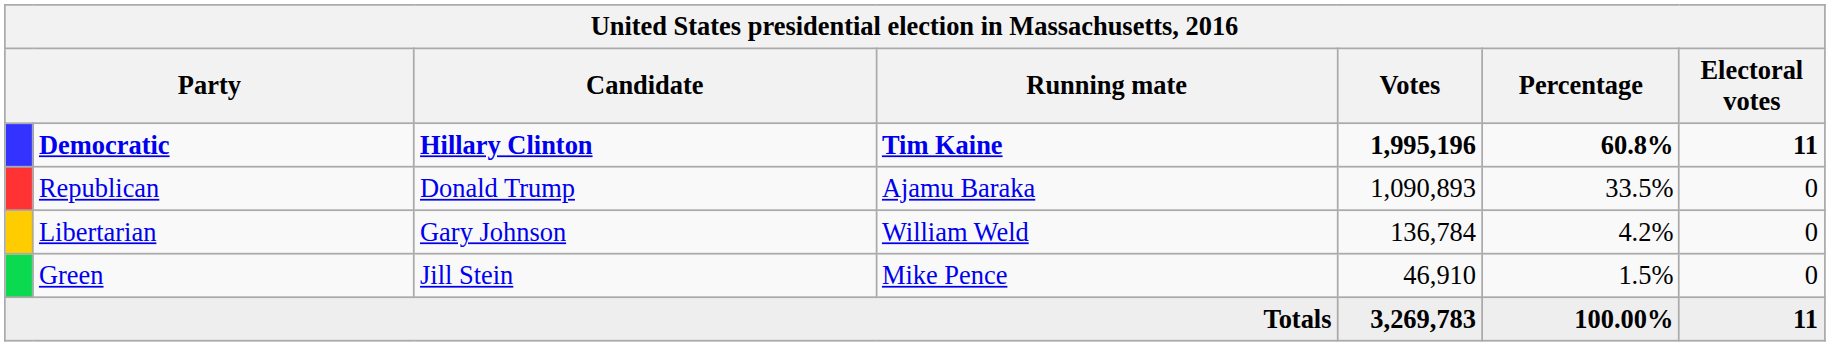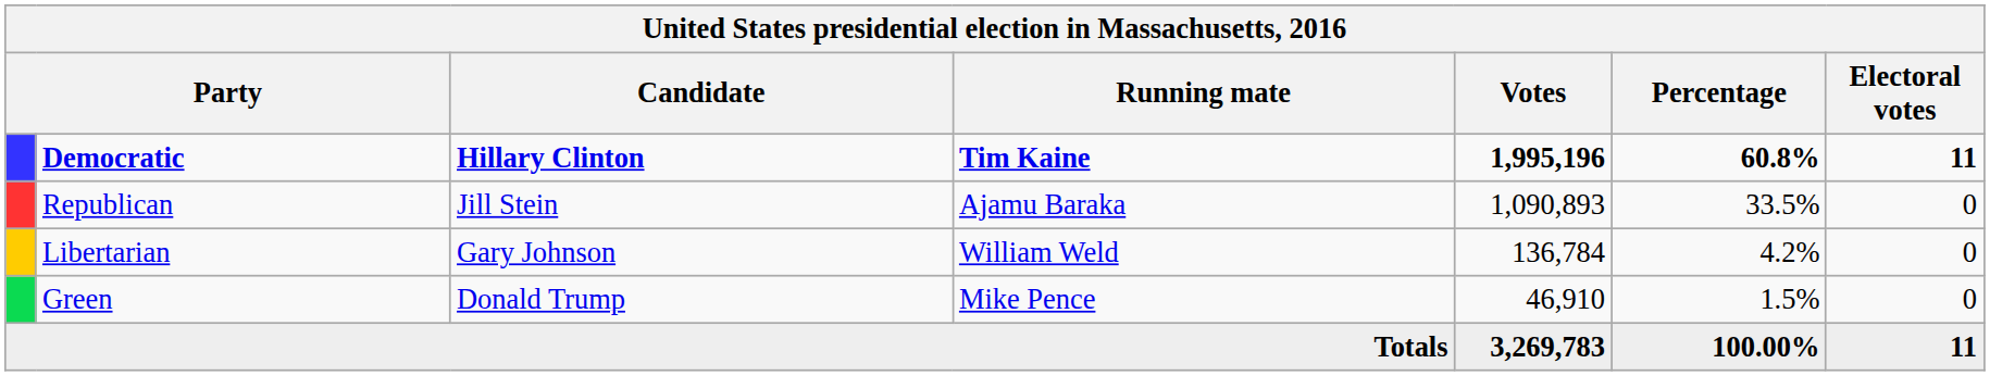 <table class="wikitable" style="font-size:95%;">
 <tr>
 <th colspan="7">United States presidential election in Massachusetts, 2016</th>
 </tr>
 <tr>
 <th colspan="2" style="width: 15em">Party</th>
 <th style="width: 17em">Candidate</th>
 <th style="width: 17em">Running mate</th>
 <th style="width: 5em">Votes</th>
 <th style="width: 7em">Percentage</th>
 <th style="width: 5em">Electoral votes</th>
 </tr>
 <tr>
 <th style="background:#33f; width:3px;"></th>
 <td style="width: 130px"><strong><a href='#'>Democratic</a></strong></td>
 <td><strong><a href='#'>Hillary Clinton</a></strong></td>
 <td><strong><a href='#'>Tim Kaine</a></strong></td>
 <td style="text-align:right;"><strong>1,995,196</strong></td>
 <td style="text-align:right;"><strong>60.8%</strong></td>
 <td style="text-align:right;"><strong>11</strong></td>
 </tr>
 <tr>
 <th style="background:#f33; width:3px;"></th>
 <td style="width: 130px"><a href='#'>Republican</a></td>
-<td><a href='#'>Donald Trump</a></td>
+<td><a href='#'>Jill Stein</a></td>
 <td><a href='#'>Ajamu Baraka</a></td>
 <td style="text-align:right;">1,090,893</td>
 <td style="text-align:right;">33.5%</td>
 <td style="text-align:right;">0</td>
 </tr>
 <tr>
 <th style="background:#fc0; width:3px;"></th>
 <td style="width: 130px"><a href='#'>Libertarian</a></td>
 <td><a href='#'>Gary Johnson</a></td>
 <td><a href='#'>William Weld</a></td>
 <td style="text-align:right;">136,784</td>
 <td style="text-align:right;">4.2%</td>
 <td style="text-align:right;">0</td>
 </tr>
 <tr>
 <th style="background:#0bda51; width:3px;"></th>
 <td style="width: 130px"><a href='#'>Green</a></td>
-<td><a href='#'>Jill Stein</a></td>
+<td><a href='#'>Donald Trump</a></td>
 <td><a href='#'>Mike Pence</a></td>
 <td style="text-align:right;">46,910</td>
 <td style="text-align:right;">1.5%</td>
 <td style="text-align:right;">0</td>
 </tr>
 <tr style="background:#eee; text-align:right;">
 <td colspan="4"><strong>Totals</strong></td>
 <td><strong>3,269,783</strong></td>
 <td><strong>100.00%</strong></td>
 <td><strong>11</strong></td>
 </tr>
 </table>
